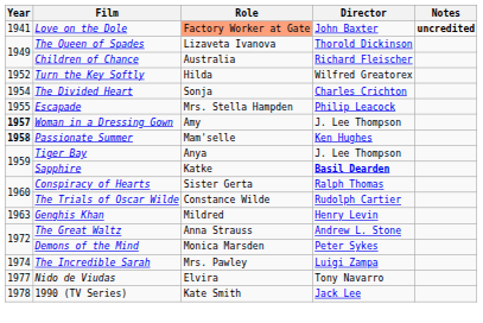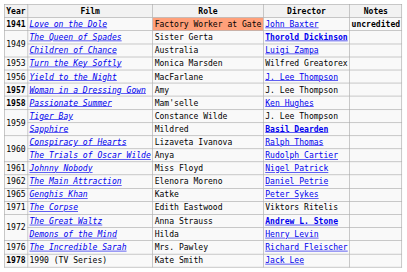 <table class="wikitable sortable">
 <tr>
 <th>Year</th>
 <th>Film</th>
 <th>Role</th>
 <th>Director</th>
 <th class="unsortable">Notes</th>
 </tr>
 <tr>
-<td>1941</td>
+<td><strong>1941</strong></td>
 <td><em><a href='#'>Love on the Dole</a></em></td>
 <td style="background: lightsalmon;">Factory Worker at Gate</td>
 <td><a href='#'>John Baxter</a></td>
 <td><strong>uncredited</strong></td>
 </tr>
 <tr>
 <td rowspan=2>1949</td>
 <td><em><a href='#'>The Queen of Spades</a></em></td>
-<td>Lizaveta Ivanova</td>
-<td><a href='#'>Thorold Dickinson</a></td>
+<td>Sister Gerta</td>
+<td><strong><a href='#'>Thorold Dickinson</a></strong></td>
 <td></td>
 </tr>
 <tr>
 <td><em><a href='#'>Children of Chance</a></em></td>
 <td>Australia</td>
-<td><a href='#'>Richard Fleischer</a></td>
+<td><a href='#'>Luigi Zampa</a></td>
 <td></td>
 </tr>
 <tr>
-<td>1952</td>
+<td>1953</td>
 <td><em><a href='#'>Turn the Key Softly</a></em></td>
-<td>Hilda</td>
+<td>Monica Marsden</td>
 <td>Wilfred Greatorex</td>
 <td></td>
 </tr>
 <tr>
-<td>1954</td>
-<td><em><a href='#'>The Divided Heart</a></em></td>
-<td>Sonja</td>
-<td><a href='#'>Charles Crichton</a></td>
-<td></td>
-</tr>
-<tr>
-<td>1955</td>
-<td><em><a href='#'>Escapade</a></em></td>
-<td>Mrs. Stella Hampden</td>
-<td><a href='#'>Philip Leacock</a></td>
+<td>1956</td>
+<td><em><a href='#'>Yield to the Night</a></em></td>
+<td>MacFarlane</td>
+<td><a href='#'>J. Lee Thompson</a></td>
 <td></td>
 </tr>
 <tr>
 <td><strong>1957</strong></td>
 <td><em><a href='#'>Woman in a Dressing Gown</a></em></td>
 <td>Amy</td>
 <td>J. Lee Thompson</td>
 <td></td>
 </tr>
 <tr>
 <td><strong>1958</strong></td>
 <td><em><a href='#'>Passionate Summer</a></em></td>
 <td>Mam'selle</td>
 <td><a href='#'>Ken Hughes</a></td>
 <td></td>
 </tr>
 <tr>
 <td rowspan=2>1959</td>
 <td><em><a href='#'>Tiger Bay</a></em></td>
-<td>Anya</td>
+<td>Constance Wilde</td>
 <td>J. Lee Thompson</td>
 <td></td>
 </tr>
 <tr>
 <td><em><a href='#'>Sapphire</a></em></td>
-<td>Katke</td>
+<td>Mildred</td>
 <td><strong><a href='#'>Basil Dearden</a></strong></td>
 <td></td>
 </tr>
 <tr>
 <td rowspan=2>1960</td>
 <td><em><a href='#'>Conspiracy of Hearts</a></em></td>
-<td>Sister Gerta</td>
+<td>Lizaveta Ivanova</td>
 <td><a href='#'>Ralph Thomas</a></td>
 <td></td>
 </tr>
 <tr>
 <td><em><a href='#'>The Trials of Oscar Wilde</a></em></td>
-<td>Constance Wilde</td>
+<td>Anya</td>
 <td><a href='#'>Rudolph Cartier</a></td>
 <td></td>
 </tr>
 <tr>
-<td>1963</td>
+<td>1961</td>
+<td><em><a href='#'>Johnny Nobody</a></em></td>
+<td>Miss Floyd</td>
+<td><a href='#'>Nigel Patrick</a></td>
+<td></td>
+</tr>
+<tr>
+<td>1962</td>
+<td><em><a href='#'>The Main Attraction</a></em></td>
+<td>Elenora Moreno</td>
+<td><a href='#'>Daniel Petrie</a></td>
+<td></td>
+</tr>
+<tr>
+<td>1965</td>
 <td><em><a href='#'>Genghis Khan</a></em></td>
-<td>Mildred</td>
-<td><a href='#'>Henry Levin</a></td>
+<td>Katke</td>
+<td><a href='#'>Peter Sykes</a></td>
+<td></td>
+</tr>
+<tr>
+<td>1971</td>
+<td><em><a href='#'>The Corpse</a></em></td>
+<td>Edith Eastwood</td>
+<td>Viktors Ritelis</td>
 <td></td>
 </tr>
 <tr>
 <td rowspan=2>1972</td>
 <td><em><a href='#'>The Great Waltz</a></em></td>
 <td>Anna Strauss</td>
-<td><a href='#'>Andrew L. Stone</a></td>
+<td><strong><a href='#'>Andrew L. Stone</a></strong></td>
 <td></td>
 </tr>
 <tr>
 <td><em><a href='#'>Demons of the Mind</a></em></td>
-<td>Monica Marsden</td>
-<td><a href='#'>Peter Sykes</a></td>
+<td>Hilda</td>
+<td><a href='#'>Henry Levin</a></td>
 <td></td>
 </tr>
 <tr>
-<td>1974</td>
+<td>1976</td>
 <td><em><a href='#'>The Incredible Sarah</a></em></td>
 <td>Mrs. Pawley</td>
-<td><a href='#'>Luigi Zampa</a></td>
+<td><a href='#'>Richard Fleischer</a></td>
 <td></td>
 </tr>
 <tr>
-<td>1977</td>
-<td><em>Nido de Viudas</em></td>
-<td>Elvira</td>
-<td>Tony Navarro</td>
-<td></td>
-</tr>
-<tr>
-<td>1978</td>
+<td><strong>1978</strong></td>
 <td>1990 (TV Series)</td>
 <td>Kate Smith</td>
 <td><a href='#'>Jack Lee</a></td>
 </tr>
 </table>
